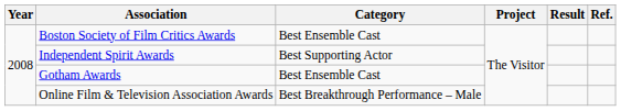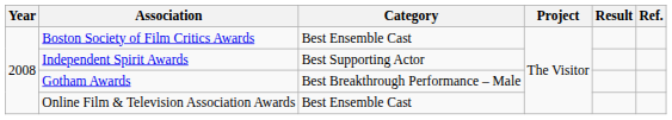 <table class="wikitable sortable">
 <tr>
 <th>Year</th>
 <th>Association</th>
 <th>Category</th>
 <th>Project</th>
 <th>Result</th>
 <th>Ref.</th>
 </tr>
 <tr>
 <td rowspan="4">2008</td>
 <td><a href='#'>Boston Society of Film Critics Awards</a></td>
 <td>Best Ensemble Cast</td>
 <td rowspan="4">The Visitor</td>
 <td></td>
 <td></td>
 </tr>
 <tr>
 <td><a href='#'>Independent Spirit Awards</a></td>
 <td>Best Supporting Actor</td>
 <td></td>
 <td></td>
 </tr>
 <tr>
 <td><a href='#'>Gotham Awards</a></td>
-<td>Best Ensemble Cast</td>
+<td>Best Breakthrough Performance – Male</td>
 <td></td>
 <td></td>
 </tr>
 <tr>
 <td>Online Film & Television Association Awards</td>
-<td>Best Breakthrough Performance – Male</td>
+<td>Best Ensemble Cast</td>
 <td></td>
 <td></td>
 </tr>
 </table>
